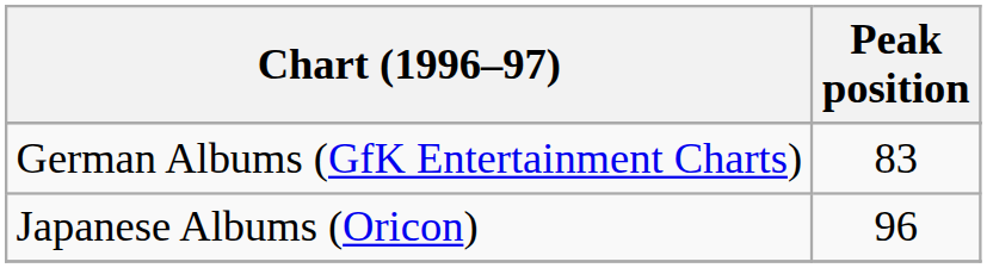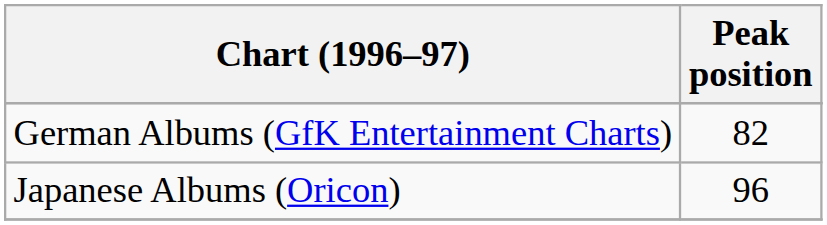 <table class="wikitable sortable">
 <tr>
 <th>Chart (1996–97)</th>
 <th>Peak<br>position</th>
 </tr>
 <tr>
 </tr>
 <tr>
 <td>German Albums (<a href='#'>GfK Entertainment Charts</a>)</td>
-<td style="text-align:center;">83</td>
+<td style="text-align:center;">82</td>
 </tr>
 <tr>
 <td>Japanese Albums (<a href='#'>Oricon</a>)</td>
 <td style="text-align:center;">96</td>
 </tr>
 <tr>
 </tr>
 </table>
